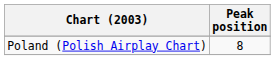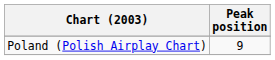 <table class="wikitable sortable">
 <tr>
 <th align="center">Chart (2003)</th>
 <th align="center">Peak<br>position</th>
 </tr>
 <tr>
 </tr>
 <tr>
 <td>Poland (<a href='#'>Polish Airplay Chart</a>)</td>
-<td align="center">8</td>
+<td align="center">9</td>
 </tr>
 <tr>
 </tr>
 </table>
